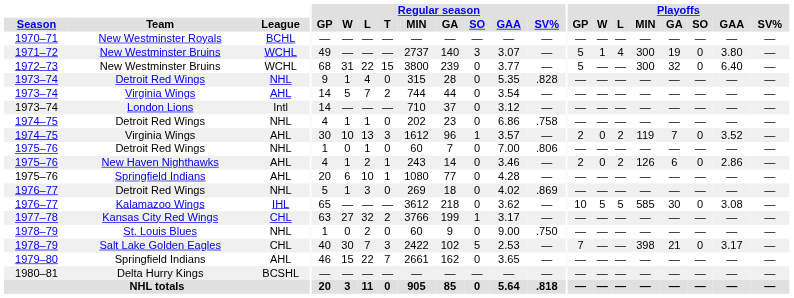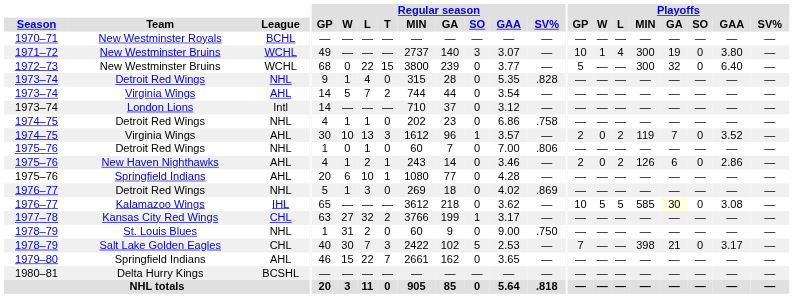 <table border="0" cellpadding="1" cellspacing="0" style="width:90%; text-align:center;">
 <tr bgcolor="#e0e0e0">
 <th colspan="3" bgcolor="#ffffff"></th>
 <th rowspan="99" bgcolor="#ffffff"></th>
 <th colspan="9" bgcolor="#e0e0e0"><a href='#'>Regular season</a></th>
 <th rowspan="99" bgcolor="#ffffff"></th>
 <th colspan="8" bgcolor="#e0e0e0"><a href='#'>Playoffs</a></th>
 </tr>
 <tr bgcolor="#e0e0e0">
 <th><a href='#'>Season</a></th>
 <th>Team</th>
 <th>League</th>
 <th>GP</th>
 <th>W</th>
 <th>L</th>
 <th>T</th>
 <th>MIN</th>
 <th>GA</th>
 <th><a href='#'>SO</a></th>
 <th><a href='#'>GAA</a></th>
 <th><a href='#'>SV%</a></th>
 <th>GP</th>
 <th>W</th>
 <th>L</th>
 <th>MIN</th>
 <th>GA</th>
 <th>SO</th>
 <th>GAA</th>
 <th>SV%</th>
 </tr>
 <tr>
 <td><a href='#'>1970–71</a></td>
 <td><a href='#'>New Westminster Royals</a></td>
 <td><a href='#'>BCHL</a></td>
 <td>—</td>
 <td>—</td>
 <td>—</td>
 <td>—</td>
 <td>—</td>
 <td>—</td>
 <td>—</td>
 <td>—</td>
 <td>—</td>
 <td>—</td>
 <td>—</td>
 <td>—</td>
 <td>—</td>
 <td>—</td>
 <td>—</td>
 <td>—</td>
 <td>—</td>
 </tr>
 <tr bgcolor="#f0f0f0">
 <td><a href='#'>1971–72</a></td>
 <td><a href='#'>New Westminster Bruins</a></td>
 <td><a href='#'>WCHL</a></td>
 <td>49</td>
 <td>—</td>
 <td>—</td>
 <td>—</td>
 <td>2737</td>
 <td>140</td>
 <td>3</td>
 <td>3.07</td>
 <td>—</td>
-<td>5</td>
+<td>10</td>
 <td>1</td>
 <td>4</td>
 <td>300</td>
 <td>19</td>
 <td>0</td>
 <td>3.80</td>
 <td>—</td>
 </tr>
 <tr>
 <td><a href='#'>1972–73</a></td>
 <td>New Westminster Bruins</td>
 <td>WCHL</td>
 <td>68</td>
-<td>31</td>
+<td>0</td>
 <td>22</td>
 <td>15</td>
 <td>3800</td>
 <td>239</td>
 <td>0</td>
 <td>3.77</td>
 <td>—</td>
 <td>5</td>
 <td>—</td>
 <td>—</td>
 <td>300</td>
 <td>32</td>
 <td>0</td>
 <td>6.40</td>
 <td>—</td>
 </tr>
 <tr bgcolor="#f0f0f0">
 <td><a href='#'>1973–74</a></td>
 <td><a href='#'>Detroit Red Wings</a></td>
 <td><a href='#'>NHL</a></td>
 <td>9</td>
 <td>1</td>
 <td>4</td>
 <td>0</td>
 <td>315</td>
 <td>28</td>
 <td>0</td>
 <td>5.35</td>
 <td>.828</td>
 <td>—</td>
 <td>—</td>
 <td>—</td>
 <td>—</td>
 <td>—</td>
 <td>—</td>
 <td>—</td>
 <td>—</td>
 </tr>
 <tr>
 <td><a href='#'>1973–74</a></td>
 <td><a href='#'>Virginia Wings</a></td>
 <td><a href='#'>AHL</a></td>
 <td>14</td>
 <td>5</td>
 <td>7</td>
 <td>2</td>
 <td>744</td>
 <td>44</td>
 <td>0</td>
 <td>3.54</td>
 <td>—</td>
 <td>—</td>
 <td>—</td>
 <td>—</td>
 <td>—</td>
 <td>—</td>
 <td>—</td>
 <td>—</td>
 <td>—</td>
 </tr>
 <tr bgcolor="#f0f0f0">
 <td>1973–74</td>
 <td><a href='#'>London Lions</a></td>
 <td>Intl</td>
 <td>14</td>
 <td>—</td>
 <td>—</td>
 <td>—</td>
 <td>710</td>
 <td>37</td>
 <td>0</td>
 <td>3.12</td>
 <td>—</td>
 <td>—</td>
 <td>—</td>
 <td>—</td>
 <td>—</td>
 <td>—</td>
 <td>—</td>
 <td>—</td>
 <td>—</td>
 </tr>
 <tr>
 <td><a href='#'>1974–75</a></td>
 <td>Detroit Red Wings</td>
 <td>NHL</td>
 <td>4</td>
 <td>1</td>
 <td>1</td>
 <td>0</td>
 <td>202</td>
 <td>23</td>
 <td>0</td>
 <td>6.86</td>
 <td>.758</td>
 <td>—</td>
 <td>—</td>
 <td>—</td>
 <td>—</td>
 <td>—</td>
 <td>—</td>
 <td>—</td>
 <td>—</td>
 </tr>
 <tr bgcolor="#f0f0f0">
 <td><a href='#'>1974–75</a></td>
 <td>Virginia Wings</td>
 <td>AHL</td>
 <td>30</td>
 <td>10</td>
 <td>13</td>
 <td>3</td>
 <td>1612</td>
 <td>96</td>
 <td>1</td>
 <td>3.57</td>
 <td>—</td>
 <td>2</td>
 <td>0</td>
 <td>2</td>
 <td>119</td>
 <td>7</td>
 <td>0</td>
 <td>3.52</td>
 <td>—</td>
 </tr>
 <tr>
 <td><a href='#'>1975–76</a></td>
 <td>Detroit Red Wings</td>
 <td>NHL</td>
 <td>1</td>
 <td>0</td>
 <td>1</td>
 <td>0</td>
 <td>60</td>
 <td>7</td>
 <td>0</td>
 <td>7.00</td>
 <td>.806</td>
 <td>—</td>
 <td>—</td>
 <td>—</td>
 <td>—</td>
 <td>—</td>
 <td>—</td>
 <td>—</td>
 <td>—</td>
 </tr>
 <tr bgcolor="#f0f0f0">
 <td><a href='#'>1975–76</a></td>
 <td><a href='#'>New Haven Nighthawks</a></td>
 <td>AHL</td>
 <td>4</td>
 <td>1</td>
 <td>2</td>
 <td>1</td>
 <td>243</td>
 <td>14</td>
 <td>0</td>
 <td>3.46</td>
 <td>—</td>
 <td>2</td>
 <td>0</td>
 <td>2</td>
 <td>126</td>
 <td>6</td>
 <td>0</td>
 <td>2.86</td>
 <td>—</td>
 </tr>
 <tr>
 <td>1975–76</td>
 <td><a href='#'>Springfield Indians</a></td>
 <td>AHL</td>
 <td>20</td>
 <td>6</td>
 <td>10</td>
 <td>1</td>
 <td>1080</td>
 <td>77</td>
 <td>0</td>
 <td>4.28</td>
 <td>—</td>
 <td>—</td>
 <td>—</td>
 <td>—</td>
 <td>—</td>
 <td>—</td>
 <td>—</td>
 <td>—</td>
 <td>—</td>
 </tr>
 <tr bgcolor="#f0f0f0">
 <td><a href='#'>1976–77</a></td>
 <td>Detroit Red Wings</td>
 <td>NHL</td>
 <td>5</td>
 <td>1</td>
 <td>3</td>
 <td>0</td>
 <td>269</td>
 <td>18</td>
 <td>0</td>
 <td>4.02</td>
 <td>.869</td>
 <td>—</td>
 <td>—</td>
 <td>—</td>
 <td>—</td>
 <td>—</td>
 <td>—</td>
 <td>—</td>
 <td>—</td>
 </tr>
 <tr>
 <td><a href='#'>1976–77</a></td>
 <td><a href='#'>Kalamazoo Wings</a></td>
 <td><a href='#'>IHL</a></td>
 <td>65</td>
 <td>—</td>
 <td>—</td>
 <td>—</td>
 <td>3612</td>
 <td>218</td>
 <td>0</td>
 <td>3.62</td>
 <td>—</td>
 <td>10</td>
 <td>5</td>
 <td>5</td>
 <td>585</td>
-<td>30</td>
+<td style="background: lightyellow;">30</td>
 <td>0</td>
 <td>3.08</td>
 <td>—</td>
 </tr>
 <tr bgcolor="#f0f0f0">
 <td><a href='#'>1977–78</a></td>
 <td><a href='#'>Kansas City Red Wings</a></td>
 <td><a href='#'>CHL</a></td>
 <td>63</td>
 <td>27</td>
 <td>32</td>
 <td>2</td>
 <td>3766</td>
 <td>199</td>
 <td>1</td>
 <td>3.17</td>
 <td>—</td>
 <td>—</td>
 <td>—</td>
 <td>—</td>
 <td>—</td>
 <td>—</td>
 <td>—</td>
 <td>—</td>
 <td>—</td>
 </tr>
 <tr>
 <td><a href='#'>1978–79</a></td>
 <td><a href='#'>St. Louis Blues</a></td>
 <td>NHL</td>
 <td>1</td>
-<td>0</td>
+<td>31</td>
 <td>2</td>
 <td>0</td>
 <td>60</td>
 <td>9</td>
 <td>0</td>
 <td>9.00</td>
 <td>.750</td>
 <td>—</td>
 <td>—</td>
 <td>—</td>
 <td>—</td>
 <td>—</td>
 <td>—</td>
 <td>—</td>
 <td>—</td>
 </tr>
 <tr bgcolor="#f0f0f0">
 <td><a href='#'>1978–79</a></td>
 <td><a href='#'>Salt Lake Golden Eagles</a></td>
 <td>CHL</td>
 <td>40</td>
 <td>30</td>
 <td>7</td>
 <td>3</td>
 <td>2422</td>
 <td>102</td>
 <td>5</td>
 <td>2.53</td>
 <td>—</td>
 <td>7</td>
 <td>—</td>
 <td>—</td>
 <td>398</td>
 <td>21</td>
 <td>0</td>
 <td>3.17</td>
 <td>—</td>
 </tr>
 <tr>
 <td><a href='#'>1979–80</a></td>
 <td>Springfield Indians</td>
 <td>AHL</td>
 <td>46</td>
 <td>15</td>
 <td>22</td>
 <td>7</td>
 <td>2661</td>
 <td>162</td>
 <td>0</td>
 <td>3.65</td>
 <td>—</td>
 <td>—</td>
 <td>—</td>
 <td>—</td>
 <td>—</td>
 <td>—</td>
 <td>—</td>
 <td>—</td>
 <td>—</td>
 </tr>
 <tr bgcolor="#f0f0f0">
 <td>1980–81</td>
 <td>Delta Hurry Kings</td>
 <td>BCSHL</td>
 <td>—</td>
 <td>—</td>
 <td>—</td>
 <td>—</td>
 <td>—</td>
 <td>—</td>
 <td>—</td>
 <td>—</td>
 <td>—</td>
 <td>—</td>
 <td>—</td>
 <td>—</td>
 <td>—</td>
 <td>—</td>
 <td>—</td>
 <td>—</td>
 <td>—</td>
 </tr>
 <tr bgcolor="#e0e0e0">
 <th colspan=3>NHL totals</th>
 <th>20</th>
 <th>3</th>
 <th>11</th>
 <th>0</th>
 <th>905</th>
 <th>85</th>
 <th>0</th>
 <th>5.64</th>
 <th>.818</th>
 <th>—</th>
 <th>—</th>
 <th>—</th>
 <th>—</th>
 <th>—</th>
 <th>—</th>
 <th>—</th>
 <th>—</th>
 </tr>
 </table>
